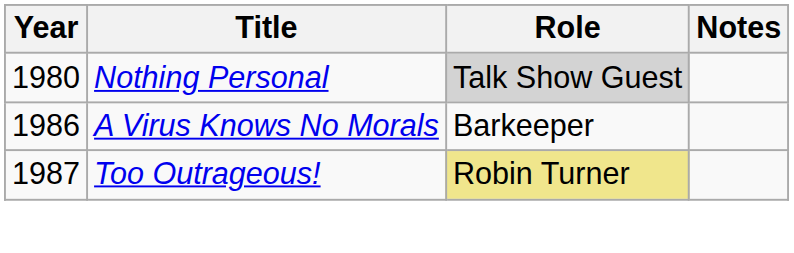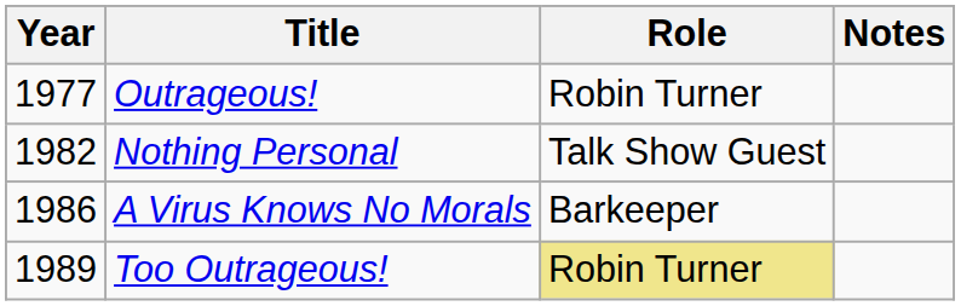 <table class="wikitable sortable">
 <tr>
 <th>Year</th>
 <th>Title</th>
 <th>Role</th>
 <th>Notes</th>
 </tr>
 <tr>
-<td>1980</td>
+<td>1977</td>
+<td><em><a href='#'>Outrageous!</a></em></td>
+<td>Robin Turner</td>
+<td></td>
+</tr>
+<tr>
+<td>1982</td>
 <td><a href='#'><em>Nothing Personal</em></a></td>
-<td style="background: lightgrey;">Talk Show Guest</td>
+<td>Talk Show Guest</td>
 <td></td>
 </tr>
 <tr>
 <td>1986</td>
 <td data-sort-value="Virus Knows No Morals, A"><em><a href='#'>A Virus Knows No Morals</a></em></td>
 <td>Barkeeper</td>
 <td></td>
 </tr>
 <tr>
-<td>1987</td>
+<td>1989</td>
 <td><em><a href='#'>Too Outrageous!</a></em></td>
 <td style="background: khaki;">Robin Turner</td>
 <td></td>
 </tr>
 </table>
